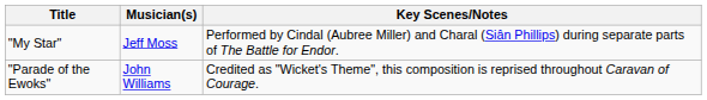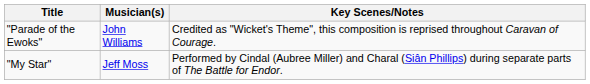 <table class="wikitable">
 <tr>
 <th align="center">Title</th>
 <th align="center">Musician(s)</th>
 <th align="center">Key Scenes/Notes</th>
 </tr>
 <tr>
+<td>"Parade of the Ewoks"</td>
+<td><a href='#'>John Williams</a></td>
+<td>Credited as "Wicket's Theme", this composition is reprised throughout <em>Caravan of Courage</em>.</td>
+</tr>
+<tr>
 <td>"My Star"</td>
 <td><a href='#'>Jeff Moss</a></td>
 <td>Performed by Cindal (Aubree Miller) and Charal (<a href='#'>Siân Phillips</a>) during separate parts of <em>The Battle for Endor</em>.</td>
 </tr>
-<tr>
-<td>"Parade of the Ewoks"</td>
-<td><a href='#'>John Williams</a></td>
-<td>Credited as "Wicket's Theme", this composition is reprised throughout <em>Caravan of Courage</em>.</td>
-</tr>
 </table>
